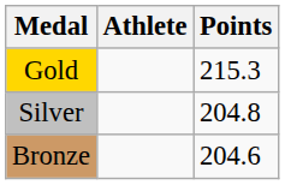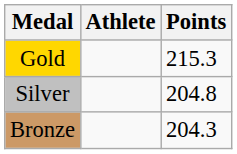 <table class="wikitable">
 <tr>
 <th>Medal</th>
 <th>Athlete</th>
 <th>Points</th>
 </tr>
 <tr>
 <td style="text-align:center;background-color:gold;">Gold</td>
 <td></td>
 <td>215.3</td>
 </tr>
 <tr>
 <td style="text-align:center;background-color:silver;">Silver</td>
 <td></td>
 <td>204.8</td>
 </tr>
 <tr>
 <td style="text-align:center;background-color:#CC9966;">Bronze</td>
 <td></td>
-<td>204.6</td>
+<td>204.3</td>
 </tr>
 </table>
